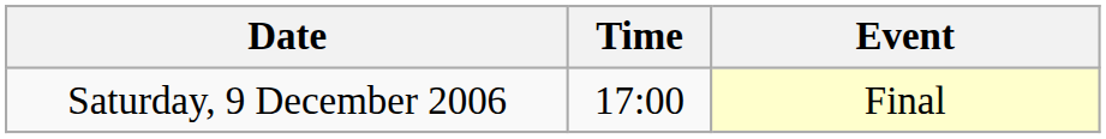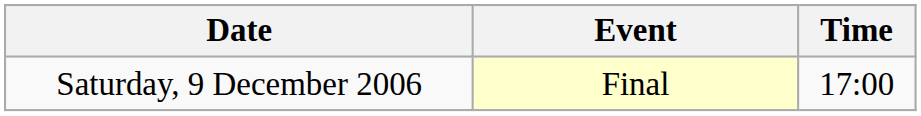 <table class = "wikitable" style="text-align:center;">
 <tr>
 <th width=220>Date</th>
+<th width=150>Event</th>
 <th width=50>Time</th>
-<th width=150>Event</th>
 </tr>
 <tr>
 <td>Saturday, 9 December 2006</td>
+<td bgcolor=ffffcc>Final</td>
 <td>17:00</td>
-<td bgcolor=ffffcc>Final</td>
 </tr>
 </table>
